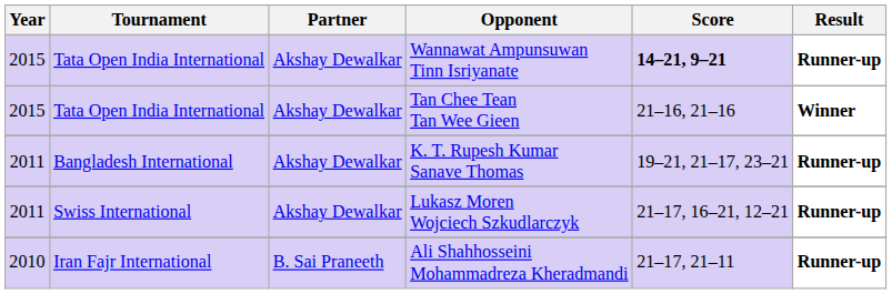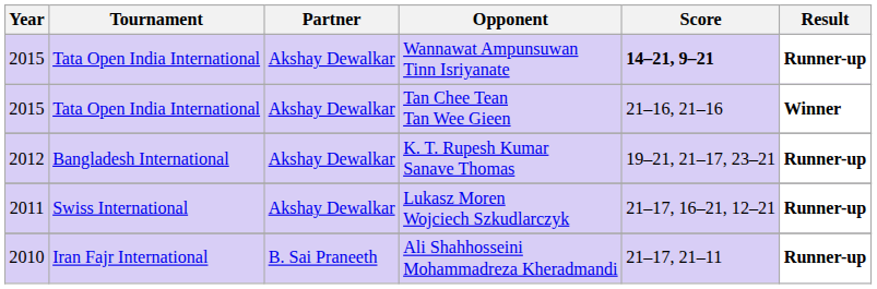 <table class="sortable wikitable" style="font-size: 90%;">
 <tr>
 <th>Year</th>
 <th>Tournament</th>
 <th>Partner</th>
 <th>Opponent</th>
 <th>Score</th>
 <th>Result</th>
 </tr>
 <tr>
 </tr>
 <tr style="background:#D8CEF6">
 <td align="center">2015</td>
 <td align="left"><a href='#'>Tata Open India International</a></td>
 <td align="left"> <a href='#'>Akshay Dewalkar</a></td>
 <td align="left"> <a href='#'>Wannawat Ampunsuwan</a> <br>  <a href='#'>Tinn Isriyanate</a></td>
 <td align="left"><strong>14–21, 9–21</strong></td>
 <td style="text-align:left; background:white"> <strong>Runner-up</strong></td>
 </tr>
 <tr>
 </tr>
 <tr style="background:#D8CEF6">
 <td align="center">2015</td>
 <td align="left"><a href='#'>Tata Open India International</a></td>
 <td align="left"> <a href='#'>Akshay Dewalkar</a></td>
 <td align="left"> <a href='#'>Tan Chee Tean</a> <br>  <a href='#'>Tan Wee Gieen</a></td>
 <td align="left">21–16, 21–16</td>
 <td style="text-align:left; background:white"> <strong>Winner</strong></td>
 </tr>
 <tr>
 </tr>
 <tr style="background:#D8CEF6">
-<td align="center">2011</td>
+<td align="center">2012</td>
 <td align="left"><a href='#'>Bangladesh International</a></td>
 <td align="left"> <a href='#'>Akshay Dewalkar</a></td>
 <td align="left"> <a href='#'>K. T. Rupesh Kumar</a> <br>  <a href='#'>Sanave Thomas</a></td>
 <td align="left">19–21, 21–17, 23–21</td>
 <td style="text-align:left; background:white"> <strong>Runner-up</strong></td>
 </tr>
 <tr>
 </tr>
 <tr style="background:#D8CEF6">
 <td align="center">2011</td>
 <td align="left"><a href='#'>Swiss International</a></td>
 <td align="left"> <a href='#'>Akshay Dewalkar</a></td>
 <td align="left"> <a href='#'>Lukasz Moren</a> <br>  <a href='#'>Wojciech Szkudlarczyk</a></td>
 <td align="left">21–17, 16–21, 12–21</td>
 <td style="text-align:left; background:white"> <strong>Runner-up</strong></td>
 </tr>
 <tr>
 </tr>
 <tr style="background:#D8CEF6">
 <td align="center">2010</td>
 <td align="left"><a href='#'>Iran Fajr International</a></td>
 <td align="left"> <a href='#'>B. Sai Praneeth</a></td>
 <td align="left"> <a href='#'>Ali Shahhosseini</a> <br>  <a href='#'>Mohammadreza Kheradmandi</a></td>
 <td align="left">21–17, 21–11</td>
 <td style="text-align:left; background:white"> <strong>Runner-up</strong></td>
 </tr>
 </table>
